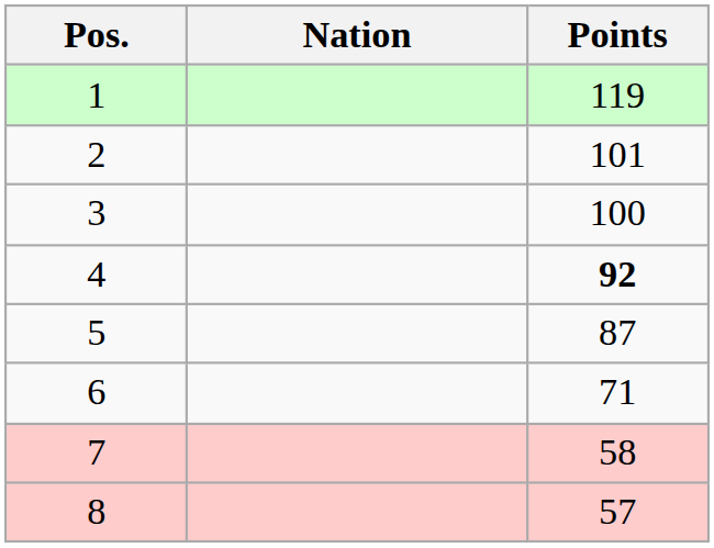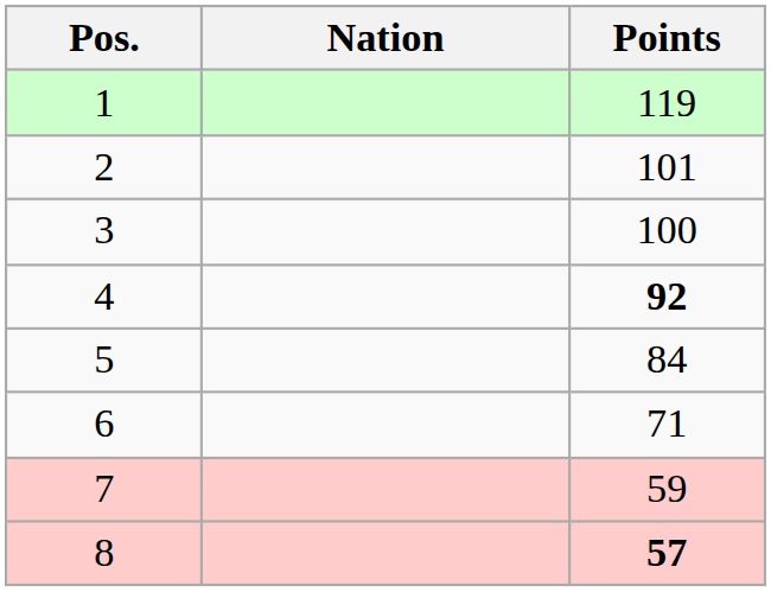 <table class="wikitable gauche" cellspacing="1" style="width:300px;">
 <tr style="background:#efefef; text-align:center;">
 <th style="width:70px;">Pos.</th>
 <th>Nation</th>
 <th style="width:70px;">Points</th>
 </tr>
 <tr style="vertical-align:top; text-align:center; background:#ccffcc;">
 <td>1</td>
 <td style="text-align:left;"></td>
 <td>119</td>
 </tr>
 <tr style="vertical-align:top; text-align:center;">
 <td>2</td>
 <td style="text-align:left;"></td>
 <td>101</td>
 </tr>
 <tr style="vertical-align:top; text-align:center;">
 <td>3</td>
 <td style="text-align:left;"></td>
 <td>100</td>
 </tr>
 <tr style="vertical-align:top; text-align:center;">
 <td>4</td>
 <td style="text-align:left;"></td>
 <td><strong>92</strong></td>
 </tr>
 <tr style="vertical-align:top; text-align:center;">
 <td>5</td>
 <td style="text-align:left;"></td>
-<td>87</td>
+<td>84</td>
 </tr>
 <tr style="vertical-align:top; text-align:center;">
 <td>6</td>
 <td style="text-align:left;"></td>
 <td>71</td>
 </tr>
 <tr style="vertical-align:top; text-align:center; background:#ffcccc;">
 <td>7</td>
 <td style="text-align:left;"></td>
-<td>58</td>
+<td>59</td>
 </tr>
 <tr style="vertical-align:top; text-align:center; background:#ffcccc;">
 <td>8</td>
 <td style="text-align:left;"></td>
-<td>57</td>
+<td><strong>57</strong></td>
 </tr>
 </table>
